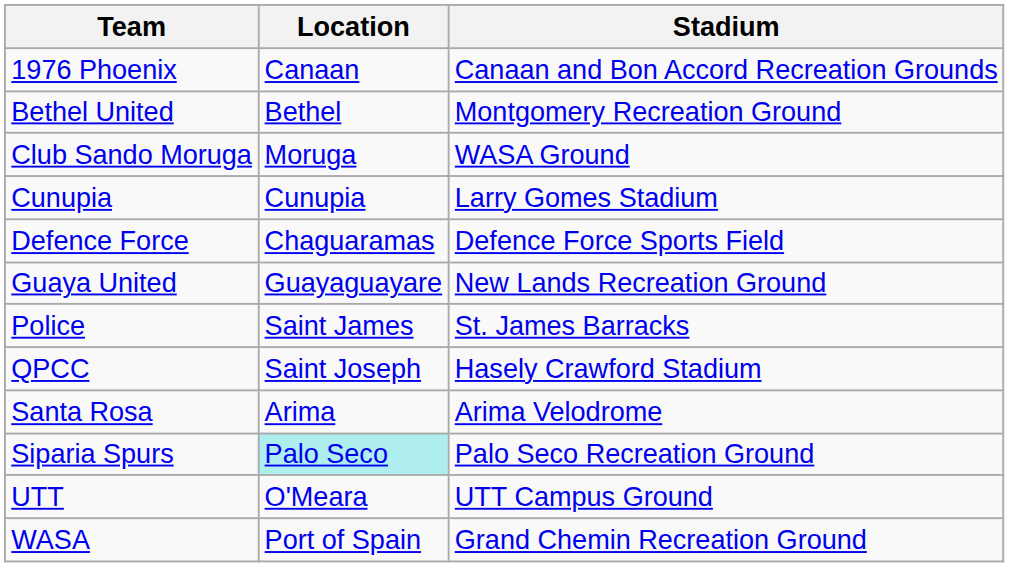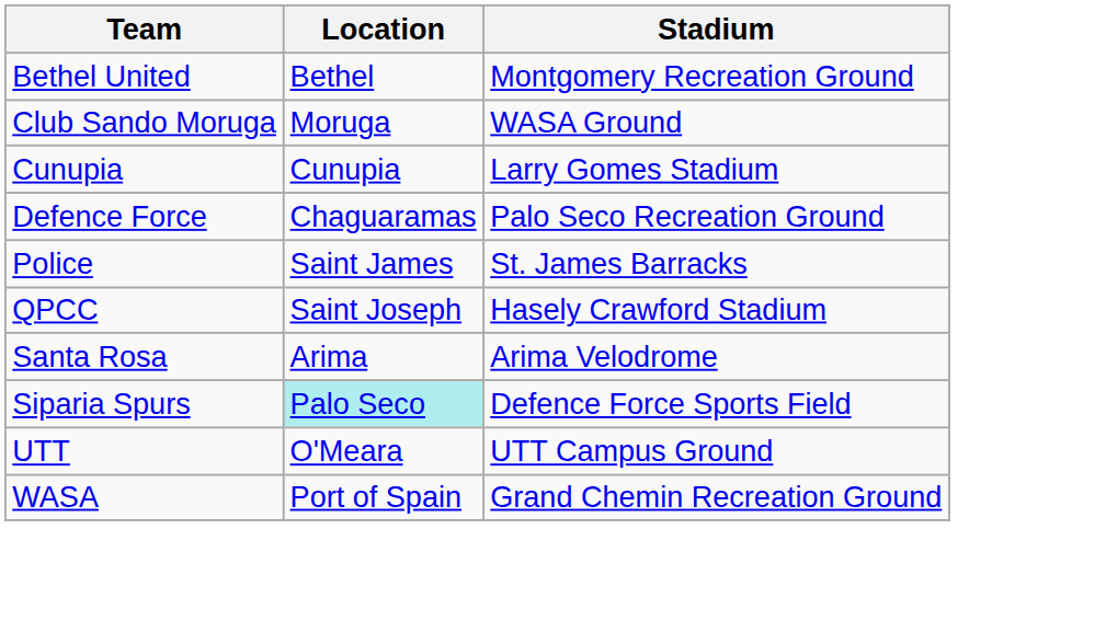 <table class="sortable wikitable" style="font-size:90%;">
 <tr>
 <th>Team</th>
 <th>Location</th>
 <th>Stadium</th>
-</tr>
-<tr>
-<td><a href='#'>1976 Phoenix</a></td>
-<td><a href='#'>Canaan</a></td>
-<td><a href='#'>Canaan and Bon Accord Recreation Grounds</a></td>
 </tr>
 <tr>
 <td><a href='#'>Bethel United</a></td>
 <td><a href='#'>Bethel</a></td>
 <td><a href='#'>Montgomery Recreation Ground</a></td>
 </tr>
 <tr>
 <td><a href='#'>Club Sando Moruga</a></td>
 <td><a href='#'>Moruga</a></td>
 <td><a href='#'>WASA Ground</a></td>
 </tr>
 <tr>
 <td><a href='#'>Cunupia</a></td>
 <td><a href='#'>Cunupia</a></td>
 <td><a href='#'>Larry Gomes Stadium</a></td>
 </tr>
 <tr>
 <td><a href='#'>Defence Force</a></td>
 <td><a href='#'>Chaguaramas</a></td>
-<td><a href='#'>Defence Force Sports Field</a></td>
-</tr>
-<tr>
-<td><a href='#'>Guaya United</a></td>
-<td><a href='#'>Guayaguayare</a></td>
-<td><a href='#'>New Lands Recreation Ground</a></td>
+<td><a href='#'>Palo Seco Recreation Ground</a></td>
 </tr>
 <tr>
 <td><a href='#'>Police</a></td>
 <td><a href='#'>Saint James</a></td>
 <td><a href='#'>St. James Barracks</a></td>
 </tr>
 <tr>
 <td><a href='#'>QPCC</a></td>
 <td><a href='#'>Saint Joseph</a></td>
 <td><a href='#'>Hasely Crawford Stadium</a></td>
 </tr>
 <tr>
 <td><a href='#'>Santa Rosa</a></td>
 <td><a href='#'>Arima</a></td>
 <td><a href='#'>Arima Velodrome</a></td>
 </tr>
 <tr>
 <td><a href='#'>Siparia Spurs</a></td>
 <td style="background: paleturquoise;"><a href='#'>Palo Seco</a></td>
-<td><a href='#'>Palo Seco Recreation Ground</a></td>
+<td><a href='#'>Defence Force Sports Field</a></td>
 </tr>
 <tr>
 <td><a href='#'>UTT</a></td>
 <td><a href='#'>O'Meara</a></td>
 <td><a href='#'>UTT Campus Ground</a></td>
 </tr>
 <tr>
 <td><a href='#'>WASA</a></td>
 <td><a href='#'>Port of Spain</a></td>
 <td><a href='#'>Grand Chemin Recreation Ground</a></td>
 </tr>
 </table>
